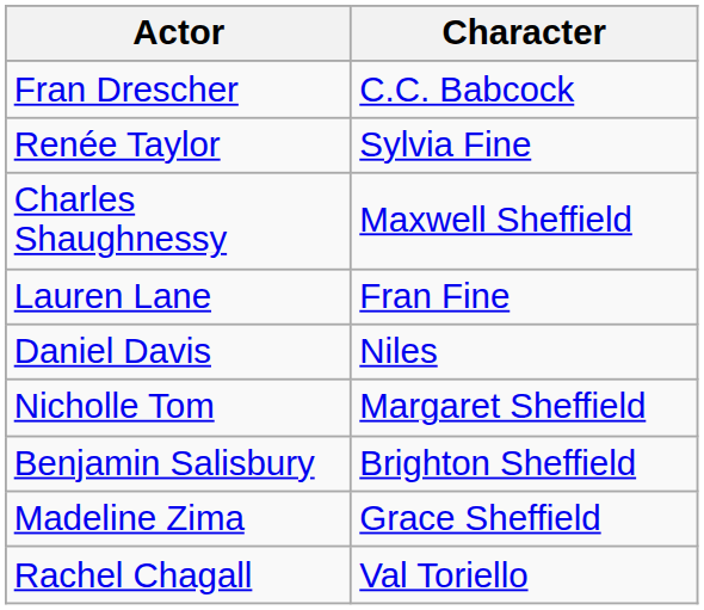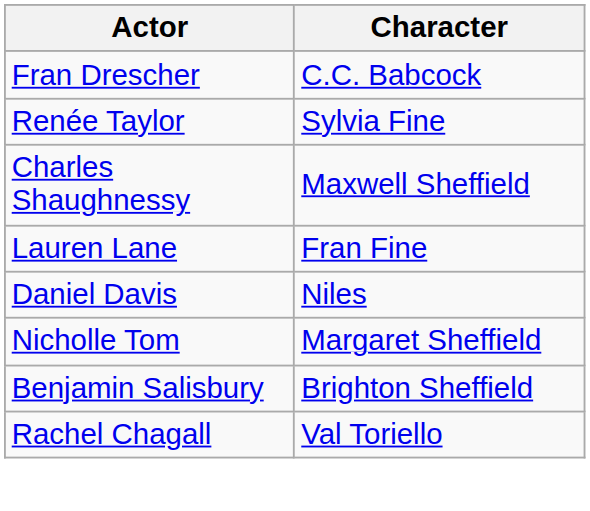 <table class="wikitable">
 <tr>
 <th width="150">Actor</th>
 <th width="150">Character</th>
 </tr>
 <tr>
 <td><a href='#'>Fran Drescher</a></td>
 <td><a href='#'>C.C. Babcock</a></td>
 </tr>
 <tr>
 <td><a href='#'>Renée Taylor</a></td>
 <td><a href='#'>Sylvia Fine</a></td>
 </tr>
 <tr>
 <td><a href='#'>Charles Shaughnessy</a></td>
 <td><a href='#'>Maxwell Sheffield</a></td>
 </tr>
 <tr>
 <td><a href='#'>Lauren Lane</a></td>
 <td><a href='#'>Fran Fine</a></td>
 </tr>
 <tr>
 <td><a href='#'>Daniel Davis</a></td>
 <td><a href='#'>Niles</a></td>
 </tr>
 <tr>
 <td><a href='#'>Nicholle Tom</a></td>
 <td><a href='#'>Margaret Sheffield</a></td>
 </tr>
 <tr>
 <td><a href='#'>Benjamin Salisbury</a></td>
 <td><a href='#'>Brighton Sheffield</a></td>
 </tr>
 <tr>
-<td><a href='#'>Madeline Zima</a></td>
-<td><a href='#'>Grace Sheffield</a></td>
-</tr>
-<tr>
 <td><a href='#'>Rachel Chagall</a></td>
 <td><a href='#'>Val Toriello</a></td>
 </tr>
 </table>
